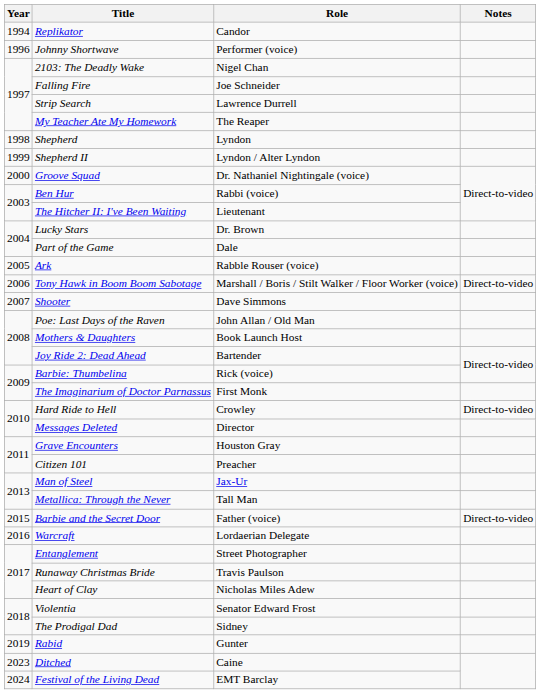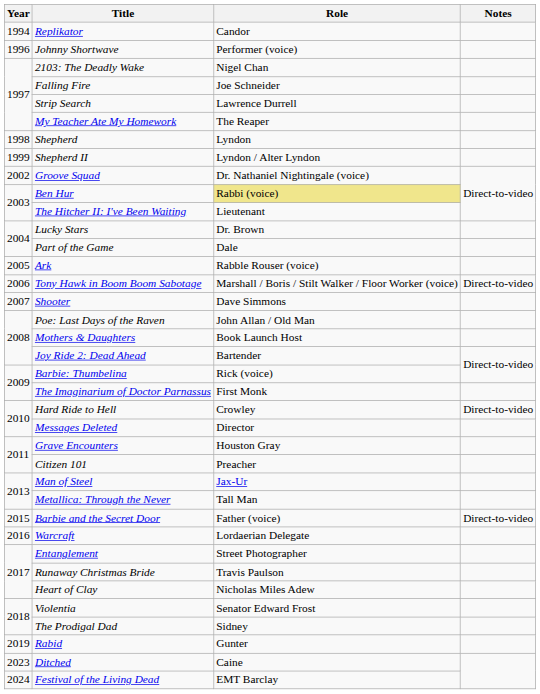 <table class="wikitable sortable">
 <tr>
 <th>Year</th>
 <th>Title</th>
 <th>Role</th>
 <th class="unsortable">Notes</th>
 </tr>
 <tr>
 <td>1994</td>
 <td><em><a href='#'>Replikator</a></em></td>
 <td>Candor</td>
 <td></td>
 </tr>
 <tr>
 <td>1996</td>
 <td><em>Johnny Shortwave</em></td>
 <td>Performer (voice)</td>
 <td></td>
 </tr>
 <tr>
 <td rowspan=4>1997</td>
 <td><em>2103: The Deadly Wake</em></td>
 <td>Nigel Chan</td>
 <td></td>
 </tr>
 <tr>
 <td><em>Falling Fire</em></td>
 <td>Joe Schneider</td>
 <td></td>
 </tr>
 <tr>
 <td><em>Strip Search</em></td>
 <td>Lawrence Durrell</td>
 <td></td>
 </tr>
 <tr>
 <td><em><a href='#'>My Teacher Ate My Homework</a></em></td>
 <td>The Reaper</td>
 <td></td>
 </tr>
 <tr>
 <td>1998</td>
 <td><em>Shepherd</em></td>
 <td>Lyndon</td>
 <td></td>
 </tr>
 <tr>
 <td>1999</td>
 <td><em>Shepherd II</em></td>
 <td>Lyndon / Alter Lyndon</td>
 <td></td>
 </tr>
 <tr>
-<td>2000</td>
+<td>2002</td>
 <td><em><a href='#'>Groove Squad</a></em></td>
 <td>Dr. Nathaniel Nightingale (voice)</td>
 <td rowspan=3>Direct-to-video</td>
 </tr>
 <tr>
 <td rowspan=2>2003</td>
 <td><em><a href='#'>Ben Hur</a></em></td>
-<td>Rabbi (voice)</td>
+<td style="background: khaki;">Rabbi (voice)</td>
 </tr>
 <tr>
 <td data-sort-value="Hitcher II: I've Been Waiting, The"><em><a href='#'>The Hitcher II: I've Been Waiting</a></em></td>
 <td>Lieutenant</td>
 </tr>
 <tr>
 <td rowspan=2>2004</td>
 <td><em>Lucky Stars</em></td>
 <td>Dr. Brown</td>
 <td></td>
 </tr>
 <tr>
 <td><em>Part of the Game</em></td>
 <td>Dale</td>
 <td></td>
 </tr>
 <tr>
 <td>2005</td>
 <td><em><a href='#'>Ark</a></em></td>
 <td>Rabble Rouser (voice)</td>
 <td></td>
 </tr>
 <tr>
 <td>2006</td>
 <td><em><a href='#'>Tony Hawk in Boom Boom Sabotage</a></em></td>
 <td>Marshall / Boris / Stilt Walker / Floor Worker (voice)</td>
 <td>Direct-to-video</td>
 </tr>
 <tr>
 <td>2007</td>
 <td><em><a href='#'>Shooter</a></em></td>
 <td>Dave Simmons</td>
 <td></td>
 </tr>
 <tr>
 <td rowspan=3>2008</td>
 <td><em>Poe: Last Days of the Raven</em></td>
 <td>John Allan / Old Man</td>
 <td></td>
 </tr>
 <tr>
 <td><em><a href='#'>Mothers & Daughters</a></em></td>
 <td>Book Launch Host</td>
 <td></td>
 </tr>
 <tr>
 <td><em><a href='#'>Joy Ride 2: Dead Ahead</a></em></td>
 <td>Bartender</td>
 <td rowspan=2>Direct-to-video</td>
 </tr>
 <tr>
 <td rowspan=2>2009</td>
 <td><em><a href='#'>Barbie: Thumbelina</a></em></td>
 <td>Rick (voice)</td>
 </tr>
 <tr>
 <td data-sort-value="Imaginarium of Doctor Parnassus, The"><em><a href='#'>The Imaginarium of Doctor Parnassus</a></em></td>
 <td>First Monk</td>
 <td></td>
 </tr>
 <tr>
 <td rowspan=2>2010</td>
 <td><em>Hard Ride to Hell</em></td>
 <td>Crowley</td>
 <td>Direct-to-video</td>
 </tr>
 <tr>
 <td><em><a href='#'>Messages Deleted</a></em></td>
 <td>Director</td>
 <td></td>
 </tr>
 <tr>
 <td rowspan=2>2011</td>
 <td><em><a href='#'>Grave Encounters</a></em></td>
 <td>Houston Gray</td>
 <td></td>
 </tr>
 <tr>
 <td><em>Citizen 101</em></td>
 <td>Preacher</td>
 <td></td>
 </tr>
 <tr>
 <td rowspan=2>2013</td>
 <td><em><a href='#'>Man of Steel</a></em></td>
 <td><a href='#'>Jax-Ur</a></td>
 <td></td>
 </tr>
 <tr>
 <td><em><a href='#'>Metallica: Through the Never</a></em></td>
 <td>Tall Man</td>
 <td></td>
 </tr>
 <tr>
 <td>2015</td>
 <td><em><a href='#'>Barbie and the Secret Door</a></em></td>
 <td>Father (voice)</td>
 <td>Direct-to-video</td>
 </tr>
 <tr>
 <td>2016</td>
 <td><em><a href='#'>Warcraft</a></em></td>
 <td>Lordaerian Delegate</td>
 <td></td>
 </tr>
 <tr>
 <td rowspan=3>2017</td>
 <td><em><a href='#'>Entanglement</a></em></td>
 <td>Street Photographer</td>
 <td></td>
 </tr>
 <tr>
 <td><em>Runaway Christmas Bride</em></td>
 <td>Travis Paulson</td>
 <td></td>
 </tr>
 <tr>
 <td><em>Heart of Clay</em></td>
 <td>Nicholas Miles Adew</td>
 <td></td>
 </tr>
 <tr>
 <td rowspan=2>2018</td>
 <td><em>Violentia</em></td>
 <td>Senator Edward Frost</td>
 <td></td>
 </tr>
 <tr>
 <td data-sort-value="Prodigal Dad, The"><em>The Prodigal Dad</em></td>
 <td>Sidney</td>
 <td></td>
 </tr>
 <tr>
 <td>2019</td>
 <td><em><a href='#'>Rabid</a></em></td>
 <td>Gunter</td>
 <td></td>
 </tr>
 <tr>
 <td>2023</td>
 <td><em><a href='#'>Ditched</a></em></td>
 <td>Caine</td>
 </tr>
 <tr>
 <td>2024</td>
 <td><em><a href='#'>Festival of the Living Dead</a></em></td>
 <td>EMT Barclay</td>
 </tr>
 </table>
